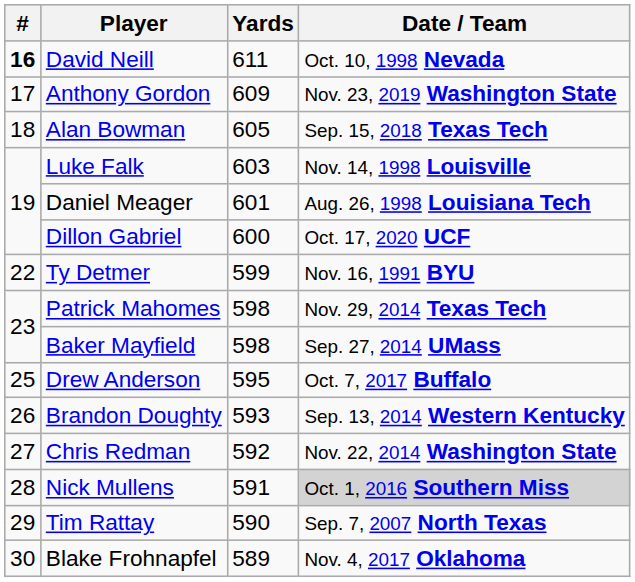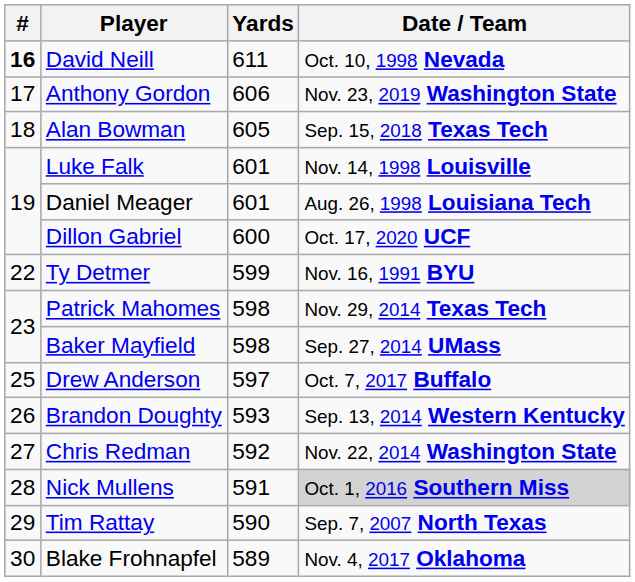 <table class="wikitable" style="font-size:90%; white-space: nowrap;">
 <tr>
 <th>#</th>
 <th>Player</th>
 <th>Yards</th>
 <th>Date / Team</th>
 </tr>
 <tr>
 <td><strong>16</strong></td>
 <td><a href='#'>David Neill</a></td>
 <td>611</td>
 <td><small> Oct. 10, <a href='#'>1998</a></small> <strong><a href='#'>Nevada</a></strong></td>
 </tr>
 <tr>
 <td>17</td>
 <td><a href='#'>Anthony Gordon</a></td>
-<td>609</td>
+<td>606</td>
 <td><small> Nov. 23, <a href='#'>2019</a></small> <strong><a href='#'>Washington State</a></strong></td>
 </tr>
 <tr>
 <td>18</td>
 <td><a href='#'>Alan Bowman</a></td>
 <td>605</td>
 <td><small> Sep. 15, <a href='#'>2018</a></small> <strong><a href='#'>Texas Tech</a></strong></td>
 </tr>
 <tr>
 <td rowspan=3>19</td>
 <td><a href='#'>Luke Falk</a></td>
-<td>603</td>
+<td>601</td>
 <td><small> Nov. 14, <a href='#'>1998</a></small> <strong><a href='#'>Louisville</a></strong></td>
 </tr>
 <tr>
 <td>Daniel Meager</td>
 <td>601</td>
 <td><small>Aug. 26, <a href='#'>1998</a></small> <strong><a href='#'>Louisiana Tech</a></strong></td>
 </tr>
 <tr>
 <td><a href='#'>Dillon Gabriel</a></td>
 <td>600</td>
 <td><small> Oct. 17, <a href='#'>2020</a></small> <strong><a href='#'>UCF</a></strong></td>
 </tr>
 <tr>
 <td>22</td>
 <td><a href='#'>Ty Detmer</a></td>
 <td>599</td>
 <td><small> Nov. 16, <a href='#'>1991</a></small> <strong><a href='#'>BYU</a></strong></td>
 </tr>
 <tr>
 <td rowspan= 2>23</td>
 <td><a href='#'>Patrick Mahomes</a></td>
 <td>598</td>
 <td><small> Nov. 29, <a href='#'>2014</a></small> <strong><a href='#'>Texas Tech</a></strong></td>
 </tr>
 <tr>
 <td><a href='#'>Baker Mayfield</a></td>
 <td>598</td>
 <td><small>Sep. 27, <a href='#'>2014</a></small> <strong><a href='#'>UMass</a></strong></td>
 </tr>
 <tr>
 <td>25</td>
 <td><a href='#'>Drew Anderson</a></td>
-<td>595</td>
+<td>597</td>
 <td><small> Oct. 7, <a href='#'>2017</a></small> <strong><a href='#'>Buffalo</a></strong></td>
 </tr>
 <tr>
 <td>26</td>
 <td><a href='#'>Brandon Doughty</a></td>
 <td>593</td>
 <td><small>Sep. 13, <a href='#'>2014</a></small> <strong><a href='#'>Western Kentucky</a></strong></td>
 </tr>
 <tr>
 <td>27</td>
 <td><a href='#'>Chris Redman</a></td>
 <td>592</td>
 <td><small> Nov. 22, <a href='#'>2014</a></small> <strong><a href='#'>Washington State</a></strong></td>
 </tr>
 <tr>
 <td>28</td>
 <td><a href='#'>Nick Mullens</a></td>
 <td>591</td>
 <td style="background: lightgrey;"><small> Oct. 1, <a href='#'>2016</a></small> <strong><a href='#'>Southern Miss</a></strong></td>
 </tr>
 <tr>
 <td>29</td>
 <td><a href='#'>Tim Rattay</a></td>
 <td>590</td>
 <td><small> Sep. 7, <a href='#'>2007</a></small> <strong><a href='#'>North Texas</a></strong></td>
 </tr>
 <tr>
 <td>30</td>
 <td>Blake Frohnapfel</td>
 <td>589</td>
 <td><small> Nov. 4, <a href='#'>2017</a></small> <strong><a href='#'>Oklahoma</a></strong></td>
 </tr>
 </table>
